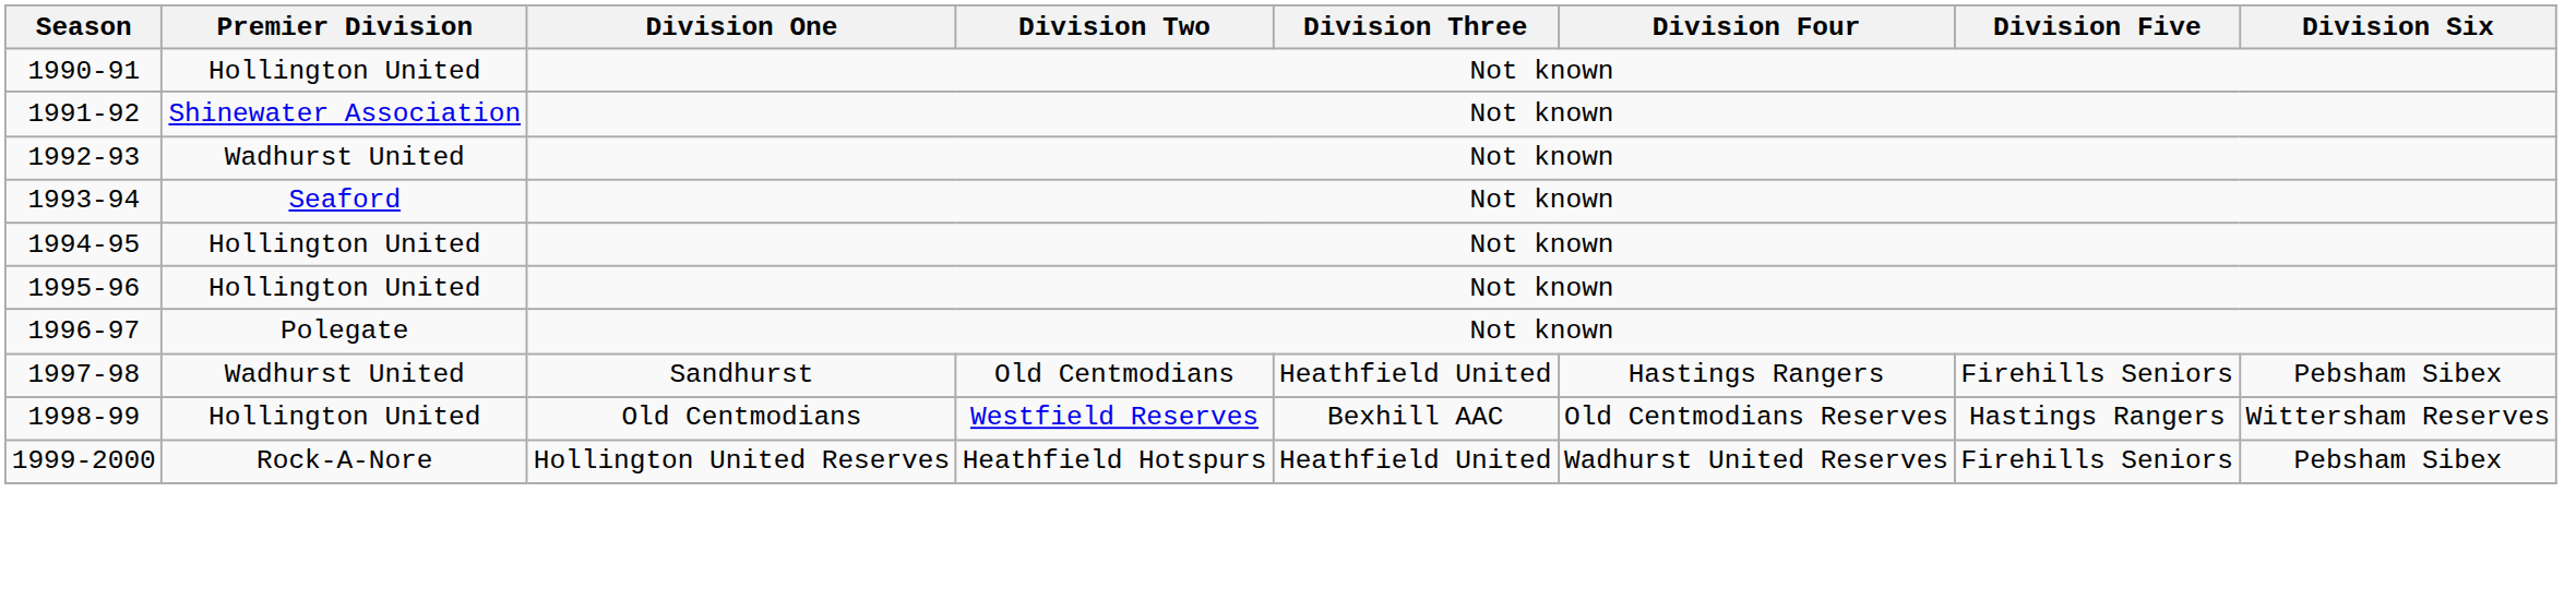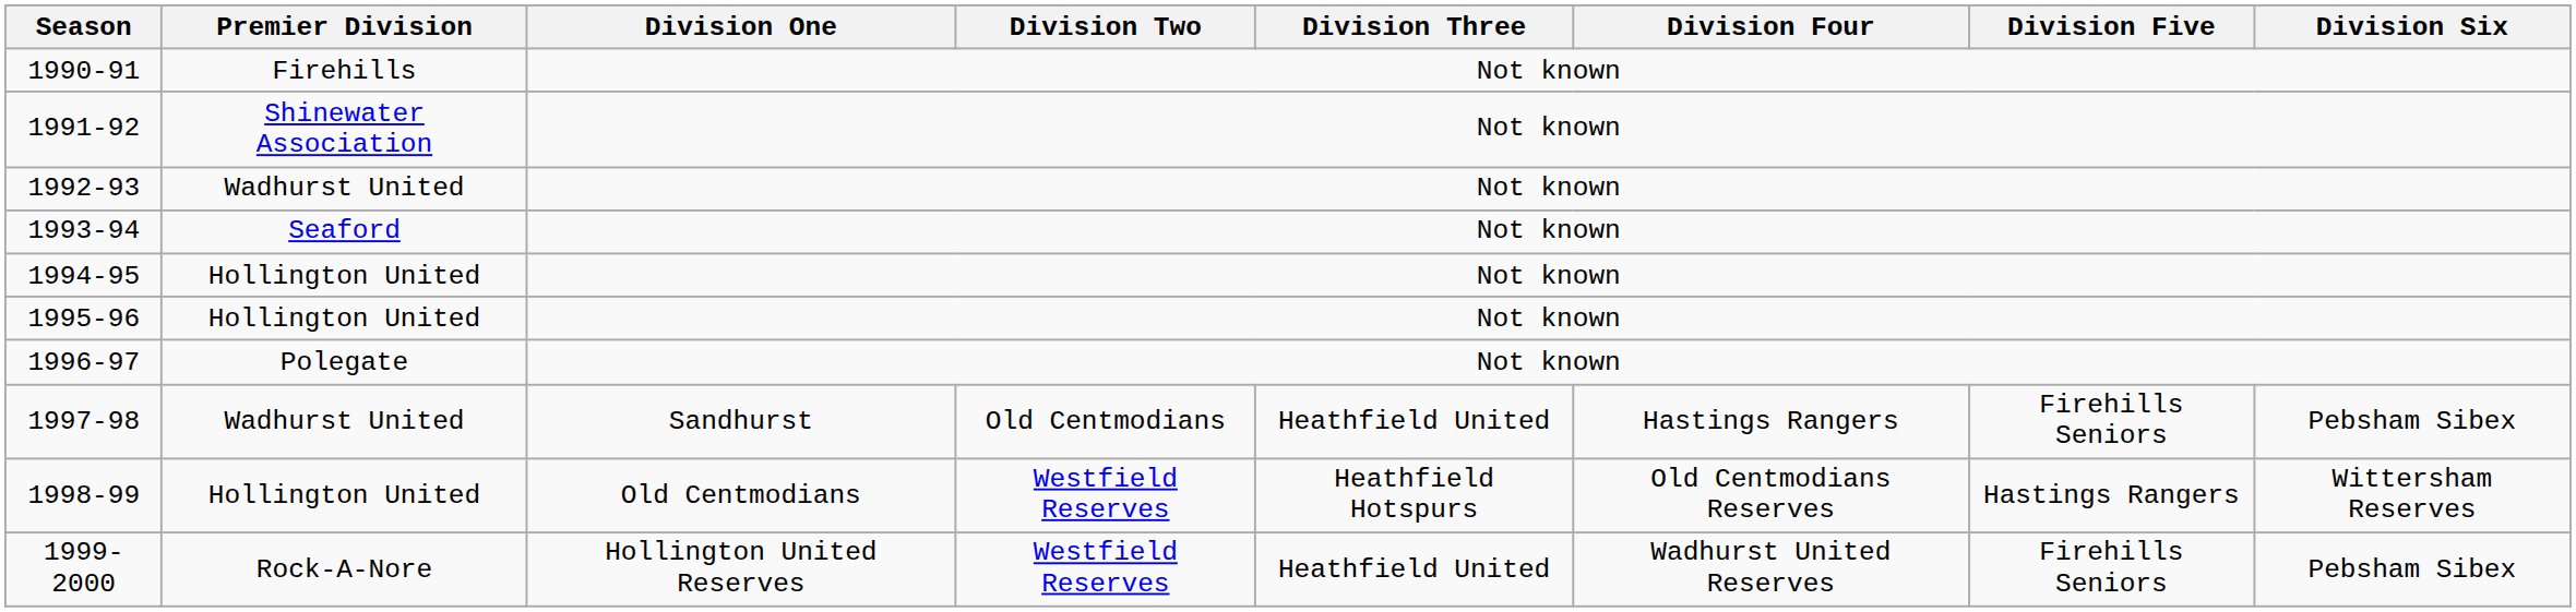 <table class="wikitable" style="text-align: center;">
 <tr>
 <th>Season</th>
 <th>Premier Division</th>
 <th>Division One</th>
 <th>Division Two</th>
 <th>Division Three</th>
 <th>Division Four</th>
 <th>Division Five</th>
 <th>Division Six</th>
 </tr>
 <tr>
 <td>1990-91</td>
-<td>Hollington United</td>
+<td>Firehills</td>
 <td colspan=6>Not known</td>
 </tr>
 <tr>
 <td>1991-92</td>
 <td><a href='#'>Shinewater Association</a></td>
 <td colspan=6>Not known</td>
 </tr>
 <tr>
 <td>1992-93</td>
 <td>Wadhurst United</td>
 <td colspan=6>Not known</td>
 </tr>
 <tr>
 <td>1993-94</td>
 <td><a href='#'>Seaford</a></td>
 <td colspan=6>Not known</td>
 </tr>
 <tr>
 <td>1994-95</td>
 <td>Hollington United</td>
 <td colspan=6>Not known</td>
 </tr>
 <tr>
 <td>1995-96</td>
 <td>Hollington United</td>
 <td colspan=6>Not known</td>
 </tr>
 <tr>
 <td>1996-97</td>
 <td>Polegate</td>
 <td colspan=6>Not known</td>
 </tr>
 <tr>
 <td>1997-98</td>
 <td>Wadhurst United</td>
 <td>Sandhurst</td>
 <td>Old Centmodians</td>
 <td>Heathfield United</td>
 <td>Hastings Rangers</td>
 <td>Firehills Seniors</td>
 <td>Pebsham Sibex</td>
 </tr>
 <tr>
 <td>1998-99</td>
 <td>Hollington United</td>
 <td>Old Centmodians</td>
 <td><a href='#'>Westfield Reserves</a></td>
-<td>Bexhill AAC</td>
+<td>Heathfield Hotspurs</td>
 <td>Old Centmodians Reserves</td>
 <td>Hastings Rangers</td>
 <td>Wittersham Reserves</td>
 </tr>
 <tr>
 <td>1999-2000</td>
 <td>Rock-A-Nore</td>
 <td>Hollington United Reserves</td>
-<td>Heathfield Hotspurs</td>
+<td><a href='#'>Westfield Reserves</a></td>
 <td>Heathfield United</td>
 <td>Wadhurst United Reserves</td>
 <td>Firehills Seniors</td>
 <td>Pebsham Sibex</td>
 </tr>
 </table>
